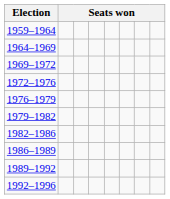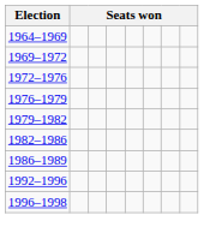 <table class="wikitable">
 <tr>
 <th>Election</th>
 <th colspan=7>Seats won</th>
-</tr>
-<tr>
-<td><a href='#'>1959–1964</a></td>
-<td width=15 > </td>
-<td width=15 > </td>
-<td width=15 > </td>
-<td width=15 > </td>
-<td width=15 > </td>
-<td width=15 > </td>
-<td width=15 > </td>
 </tr>
 <tr>
 <td><a href='#'>1964–1969</a></td>
 <td width=15 > </td>
 <td width=15 > </td>
 <td width=15 > </td>
 <td width=15 > </td>
 <td width=15 > </td>
 <td width=15 > </td>
 <td width=15 > </td>
 </tr>
 <tr>
 <td><a href='#'>1969–1972</a></td>
 <td width=15 > </td>
 <td width=15 > </td>
 <td width=15 > </td>
 <td width=15 > </td>
 <td width=15 > </td>
 <td width=15 > </td>
 <td width=15 > </td>
 </tr>
 <tr>
 <td><a href='#'>1972–1976</a></td>
 <td width=15 > </td>
 <td width=15 > </td>
 <td width=15 > </td>
 <td width=15 > </td>
 <td width=15 > </td>
 <td width=15 > </td>
 <td width=15 > </td>
 </tr>
 <tr>
 <td><a href='#'>1976–1979</a></td>
 <td width=15 > </td>
 <td width=15 > </td>
 <td width=15 > </td>
 <td width=15 > </td>
 <td width=15 > </td>
 <td width=15 > </td>
 <td width=15 > </td>
 </tr>
 <tr>
 <td><a href='#'>1979–1982</a></td>
 <td width=15 > </td>
 <td width=15 > </td>
 <td width=15 > </td>
 <td width=15 > </td>
 <td width=15 > </td>
 <td width=15 > </td>
 <td width=15 > </td>
 </tr>
 <tr>
 <td><a href='#'>1982–1986</a></td>
 <td width=15 > </td>
 <td width=15 > </td>
 <td width=15 > </td>
 <td width=15 > </td>
 <td width=15 > </td>
 <td width=15 > </td>
 <td width=15 > </td>
 </tr>
 <tr>
 <td><a href='#'>1986–1989</a></td>
 <td width=15 > </td>
 <td width=15 > </td>
 <td width=15 > </td>
 <td width=15 > </td>
 <td width=15 > </td>
 <td width=15 > </td>
 <td width=15 > </td>
 </tr>
 <tr>
-<td><a href='#'>1989–1992</a></td>
+<td><a href='#'>1992–1996</a></td>
 <td width=15 > </td>
 <td width=15 > </td>
 <td width=15 > </td>
 <td width=15 > </td>
 <td width=15 > </td>
 <td width=15 > </td>
 <td width=15 > </td>
 </tr>
 <tr>
-<td><a href='#'>1992–1996</a></td>
+<td><a href='#'>1996–1998</a></td>
 <td width=15 > </td>
 <td width=15 > </td>
 <td width=15 > </td>
 <td width=15 > </td>
 <td width=15 > </td>
 <td width=15 > </td>
 <td width=15 > </td>
 </tr>
 </table>
